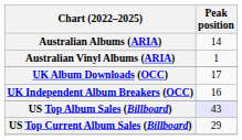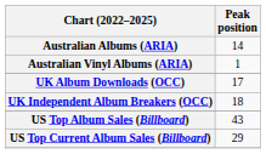 <table class="wikitable sortable plainrowheaders" style="text-align:center">
 <tr>
 <th scope="col">Chart (2022–2025)</th>
 <th scope="col">Peak<br>position</th>
 </tr>
 <tr>
 <th scope="row">Australian Albums (<a href='#'>ARIA</a>)</th>
 <td>14</td>
 </tr>
 <tr>
 <th scope="row">Australian Vinyl Albums (<a href='#'>ARIA</a>)</th>
 <td>1</td>
 </tr>
 <tr>
 </tr>
 <tr>
 <th scope="row"><a href='#'>UK Album Downloads</a> (<a href='#'>OCC</a>)</th>
 <td>17</td>
 </tr>
 <tr>
 <th scope="row"><a href='#'>UK Independent Album Breakers</a> (<a href='#'>OCC</a>)</th>
-<td>16</td>
+<td>18</td>
 </tr>
 <tr>
 </tr>
 <tr>
 </tr>
 <tr>
 <th scope="row">US <a href='#'>Top Album Sales</a> (<em><a href='#'>Billboard</a></em>)</th>
-<td style="background: lavender;">43</td>
+<td>43</td>
 </tr>
 <tr>
 <th scope="row">US <a href='#'>Top Current Album Sales</a> (<em><a href='#'>Billboard</a></em>)</th>
 <td>29</td>
 </tr>
 <tr>
 </tr>
 <tr>
 </tr>
 <tr>
 </tr>
 </table>
